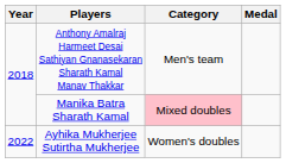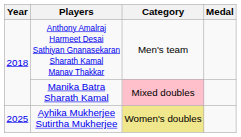 <table class="wikitable sortable" style="text-align:center">
 <tr>
 <th>Year</th>
 <th>Players</th>
 <th>Category</th>
 <th>Medal</th>
 </tr>
 <tr>
 <td rowspan=2><a href='#'>2018</a></td>
 <td><small><a href='#'>Anthony Amalraj</a><br><a href='#'>Harmeet Desai</a><br><a href='#'>Sathiyan Gnanasekaran</a><br><a href='#'>Sharath Kamal</a><br><a href='#'>Manav Thakkar</a></small></td>
 <td>Men's team</td>
 <td></td>
 </tr>
 <tr>
 <td><a href='#'>Manika Batra</a><br><a href='#'>Sharath Kamal</a></td>
 <td style="background: pink;">Mixed doubles</td>
 <td></td>
 </tr>
 <tr>
-<td><a href='#'>2022</a></td>
+<td><a href='#'>2025</a></td>
 <td><a href='#'>Ayhika Mukherjee</a><br><a href='#'>Sutirtha Mukherjee</a></td>
-<td>Women's doubles</td>
+<td style="background: khaki;">Women's doubles</td>
 <td></td>
 </tr>
 </table>
